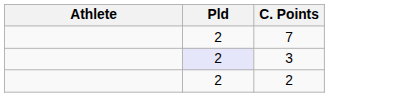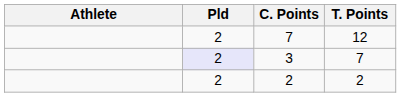 <table class="wikitable" style="text-align:center">
 <tr>
 <th width=200>Athlete</th>
 <th width=75>Pld</th>
 <th width=75>C. Points</th>
+<th width=75>T. Points</th>
 </tr>
 <tr>
 <td style="text-align:left"></td>
 <td>2</td>
 <td>7</td>
+<td>12</td>
 </tr>
 <tr>
 <td style="text-align:left"></td>
 <td style="background: lavender;">2</td>
 <td>3</td>
+<td>7</td>
 </tr>
 <tr>
 <td style="text-align:left"></td>
 <td>2</td>
 <td>2</td>
+<td>2</td>
 </tr>
 </table>
